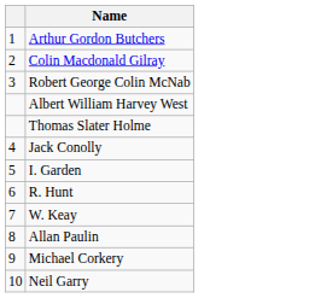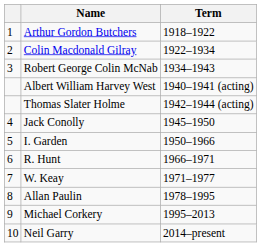 <table class="wikitable">
 <tr>
 <th></th>
 <th>Name</th>
+<th>Term</th>
 </tr>
 <tr>
 <td>1</td>
 <td><a href='#'>Arthur Gordon Butchers</a></td>
+<td>1918–1922</td>
 </tr>
 <tr>
 <td>2</td>
 <td><a href='#'>Colin Macdonald Gilray</a></td>
+<td>1922–1934</td>
 </tr>
 <tr>
 <td>3</td>
 <td>Robert George Colin McNab</td>
+<td>1934–1943</td>
 </tr>
 <tr>
 <td></td>
 <td>Albert William Harvey West</td>
+<td>1940–1941 (acting)</td>
 </tr>
 <tr>
 <td></td>
 <td>Thomas Slater Holme</td>
+<td>1942–1944 (acting)</td>
 </tr>
 <tr>
 <td>4</td>
 <td>Jack Conolly</td>
+<td>1945–1950</td>
 </tr>
 <tr>
 <td>5</td>
 <td>I. Garden</td>
+<td>1950–1966</td>
 </tr>
 <tr>
 <td>6</td>
 <td>R. Hunt</td>
+<td>1966–1971</td>
 </tr>
 <tr>
 <td>7</td>
 <td>W. Keay</td>
+<td>1971–1977</td>
 </tr>
 <tr>
 <td>8</td>
 <td>Allan Paulin</td>
+<td>1978–1995</td>
 </tr>
 <tr>
 <td>9</td>
 <td>Michael Corkery</td>
+<td>1995–2013</td>
 </tr>
 <tr>
 <td>10</td>
 <td>Neil Garry</td>
+<td>2014–present</td>
 </tr>
 </table>
